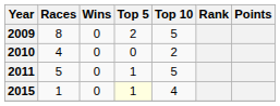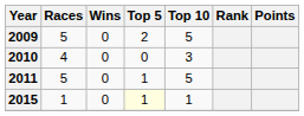 <table class="wikitable" style="text-align:center; font-size:90%">
 <tr>
 <th>Year</th>
 <th>Races</th>
 <th>Wins</th>
 <th>Top 5</th>
 <th>Top 10</th>
 <th>Rank</th>
 <th>Points</th>
 </tr>
 <tr>
 <th>2009</th>
-<td>8</td>
+<td>5</td>
 <td>0</td>
 <td>2</td>
 <td>5</td>
 <th></th>
 <th></th>
 </tr>
 <tr>
 <th>2010</th>
 <td>4</td>
 <td>0</td>
 <td>0</td>
-<td>2</td>
+<td>3</td>
 <th></th>
 <th></th>
 </tr>
 <tr>
 <th>2011</th>
 <td>5</td>
 <td>0</td>
 <td>1</td>
 <td>5</td>
 <th></th>
 <th></th>
 </tr>
 <tr>
 <th>2015</th>
 <td>1</td>
 <td>0</td>
 <td style="background: lightyellow;">1</td>
-<td>4</td>
+<td>1</td>
 <th></th>
 <th></th>
 </tr>
 <tr>
 </tr>
 </table>
